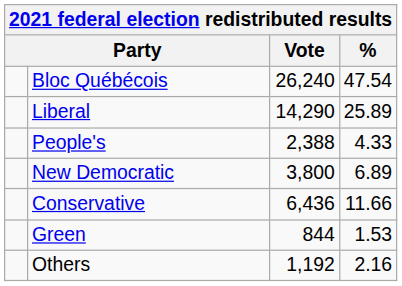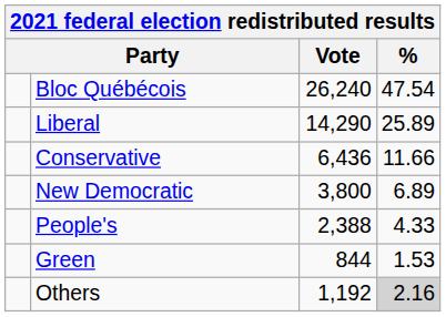 <table class="wikitable">
 <tr>
 <th colspan="4"><a href='#'>2021 federal election</a> redistributed results</th>
 </tr>
 <tr>
 <th bgcolor="#DDDDFF" width="130px" colspan="2">Party</th>
 <th bgcolor="#DDDDFF" width="50px">Vote</th>
 <th bgcolor="#DDDDFF" width="30px">%</th>
 </tr>
 <tr>
 <td> </td>
 <td><a href='#'>Bloc Québécois</a></td>
 <td align=right>26,240</td>
 <td align=right>47.54</td>
 </tr>
 <tr>
 <td> </td>
 <td><a href='#'>Liberal</a></td>
 <td align=right>14,290</td>
 <td align=right>25.89</td>
 </tr>
 <tr>
 <td> </td>
-<td><a href='#'>People's</a></td>
-<td align=right>2,388</td>
-<td align=right>4.33</td>
+<td><a href='#'>Conservative</a></td>
+<td align=right>6,436</td>
+<td align=right>11.66</td>
 </tr>
 <tr>
 <td> </td>
 <td><a href='#'>New Democratic</a></td>
 <td align=right>3,800</td>
 <td align=right>6.89</td>
 </tr>
 <tr>
 <td> </td>
-<td><a href='#'>Conservative</a></td>
-<td align=right>6,436</td>
-<td align=right>11.66</td>
+<td><a href='#'>People's</a></td>
+<td align=right>2,388</td>
+<td align=right>4.33</td>
 </tr>
 <tr>
 <td> </td>
 <td><a href='#'>Green</a></td>
 <td align=right>844</td>
 <td align=right>1.53</td>
 </tr>
 <tr>
 <td> </td>
 <td>Others</td>
 <td align=right>1,192</td>
-<td align=right>2.16</td>
+<td align=right style="background: lightgrey;">2.16</td>
 </tr>
 </table>
